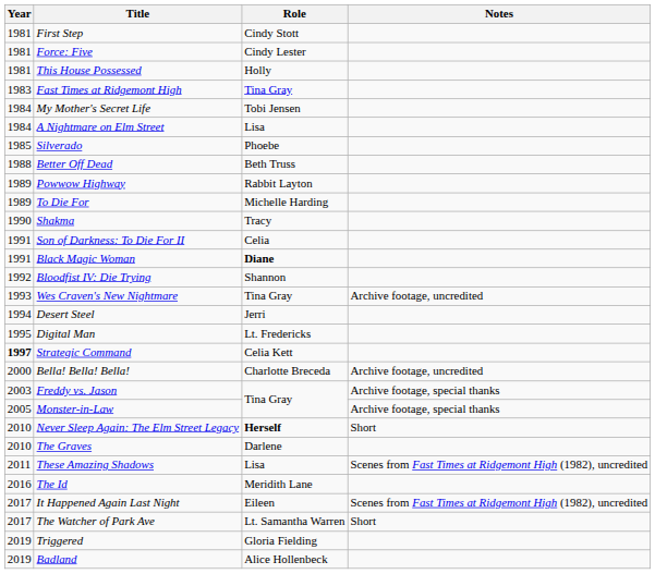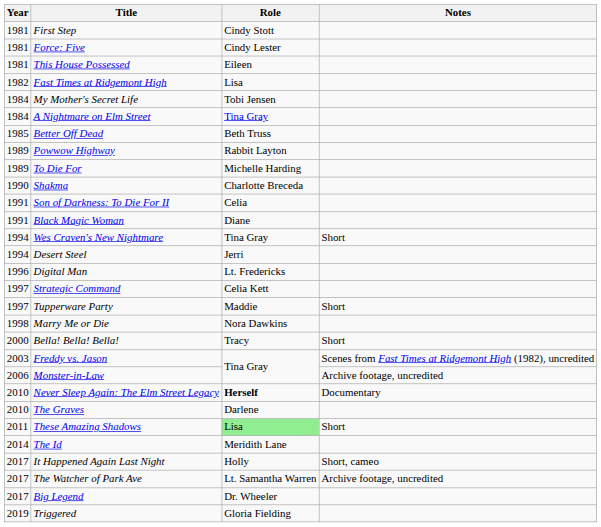 <table class="wikitable sortable">
 <tr>
 <th>Year</th>
 <th>Title</th>
 <th>Role</th>
 <th class="unsortable">Notes</th>
 </tr>
 <tr>
 <td>1981</td>
 <td><em>First Step</em></td>
 <td>Cindy Stott</td>
 <td></td>
 </tr>
 <tr>
 <td>1981</td>
 <td><em><a href='#'>Force: Five</a></em></td>
 <td>Cindy Lester</td>
 <td></td>
 </tr>
 <tr>
 <td>1981</td>
 <td><em><a href='#'>This House Possessed</a></em></td>
-<td>Holly</td>
+<td>Eileen</td>
 <td></td>
 </tr>
 <tr>
-<td>1983</td>
+<td>1982</td>
 <td><em><a href='#'>Fast Times at Ridgemont High</a></em></td>
-<td><a href='#'>Tina Gray</a></td>
+<td>Lisa</td>
 <td></td>
 </tr>
 <tr>
 <td>1984</td>
 <td><em>My Mother's Secret Life</em></td>
 <td>Tobi Jensen</td>
 <td></td>
 </tr>
 <tr>
 <td>1984</td>
 <td><em><a href='#'>A Nightmare on Elm Street</a></em></td>
-<td>Lisa</td>
+<td><a href='#'>Tina Gray</a></td>
 <td></td>
 </tr>
 <tr>
 <td>1985</td>
-<td><em><a href='#'>Silverado</a></em></td>
-<td>Phoebe</td>
-<td></td>
-</tr>
-<tr>
-<td>1988</td>
 <td><em><a href='#'>Better Off Dead</a></em></td>
 <td>Beth Truss</td>
 <td></td>
 </tr>
 <tr>
 <td>1989</td>
 <td><em><a href='#'>Powwow Highway</a></em></td>
 <td>Rabbit Layton</td>
 <td></td>
 </tr>
 <tr>
 <td>1989</td>
 <td><em><a href='#'>To Die For</a></em></td>
 <td>Michelle Harding</td>
 <td></td>
 </tr>
 <tr>
 <td>1990</td>
 <td><em><a href='#'>Shakma</a></em></td>
-<td>Tracy</td>
+<td>Charlotte Breceda</td>
 <td></td>
 </tr>
 <tr>
 <td>1991</td>
 <td><em><a href='#'>Son of Darkness: To Die For II</a></em></td>
 <td>Celia</td>
 <td></td>
 </tr>
 <tr>
 <td>1991</td>
 <td><em><a href='#'>Black Magic Woman</a></em></td>
-<td><strong>Diane</strong></td>
+<td>Diane</td>
 <td></td>
 </tr>
 <tr>
-<td>1992</td>
-<td><em><a href='#'>Bloodfist IV: Die Trying</a></em></td>
-<td>Shannon</td>
-<td></td>
-</tr>
-<tr>
-<td>1993</td>
+<td>1994</td>
 <td><em><a href='#'>Wes Craven's New Nightmare</a></em></td>
 <td>Tina Gray</td>
-<td>Archive footage, uncredited</td>
+<td>Short</td>
 </tr>
 <tr>
 <td>1994</td>
 <td><em>Desert Steel</em></td>
 <td>Jerri</td>
 <td></td>
 </tr>
 <tr>
-<td>1995</td>
+<td>1996</td>
 <td><em>Digital Man</em></td>
 <td>Lt. Fredericks</td>
 <td></td>
 </tr>
 <tr>
-<td><strong>1997</strong></td>
+<td>1997</td>
 <td><em><a href='#'>Strategic Command</a></em></td>
 <td>Celia Kett</td>
 <td></td>
 </tr>
 <tr>
+<td>1997</td>
+<td><em>Tupperware Party</em></td>
+<td>Maddie</td>
+<td>Short</td>
+</tr>
+<tr>
+<td>1998</td>
+<td><em>Marry Me or Die</em></td>
+<td>Nora Dawkins</td>
+<td></td>
+</tr>
+<tr>
 <td>2000</td>
 <td><em>Bella! Bella! Bella!</em></td>
-<td>Charlotte Breceda</td>
-<td>Archive footage, uncredited</td>
+<td>Tracy</td>
+<td>Short</td>
 </tr>
 <tr>
 <td>2003</td>
 <td><em><a href='#'>Freddy vs. Jason</a></em></td>
 <td rowspan="2">Tina Gray</td>
-<td>Archive footage, special thanks</td>
+<td>Scenes from <em><a href='#'>Fast Times at Ridgemont High</a></em> (1982), uncredited</td>
 </tr>
 <tr>
-<td>2005</td>
+<td>2006</td>
 <td><em><a href='#'>Monster-in-Law</a></em></td>
-<td>Archive footage, special thanks</td>
+<td>Archive footage, uncredited</td>
 </tr>
 <tr>
 <td>2010</td>
 <td><em><a href='#'>Never Sleep Again: The Elm Street Legacy</a></em></td>
 <td><strong>Herself</strong></td>
-<td>Short</td>
+<td>Documentary</td>
 </tr>
 <tr>
 <td>2010</td>
 <td><em><a href='#'>The Graves</a></em></td>
 <td>Darlene</td>
 <td></td>
 </tr>
 <tr>
 <td>2011</td>
 <td><em><a href='#'>These Amazing Shadows</a></em></td>
-<td>Lisa</td>
-<td>Scenes from <em><a href='#'>Fast Times at Ridgemont High</a></em> (1982), uncredited</td>
+<td style="background: lightgreen;">Lisa</td>
+<td>Short</td>
 </tr>
 <tr>
-<td>2016</td>
+<td>2014</td>
 <td><a href='#'><em>The Id</em></a></td>
 <td>Meridith Lane</td>
 <td></td>
 </tr>
 <tr>
 <td>2017</td>
 <td><em>It Happened Again Last Night</em></td>
-<td>Eileen</td>
-<td>Scenes from <em><a href='#'>Fast Times at Ridgemont High</a></em> (1982), uncredited</td>
+<td>Holly</td>
+<td>Short, cameo</td>
 </tr>
 <tr>
 <td>2017</td>
 <td><em>The Watcher of Park Ave</em></td>
 <td>Lt. Samantha Warren</td>
-<td>Short</td>
+<td>Archive footage, uncredited</td>
+</tr>
+<tr>
+<td>2017</td>
+<td><em><a href='#'>Big Legend</a></em></td>
+<td>Dr. Wheeler</td>
+<td></td>
 </tr>
 <tr>
 <td>2019</td>
 <td><em>Triggered</em></td>
 <td>Gloria Fielding</td>
 <td></td>
 </tr>
-<tr>
-<td>2019</td>
-<td><em><a href='#'>Badland</a></em></td>
-<td>Alice Hollenbeck</td>
-<td></td>
-</tr>
 </table>
